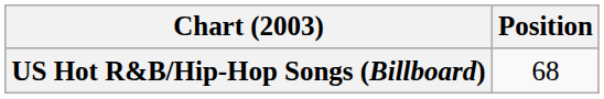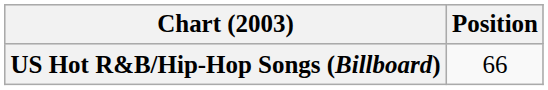 <table class="wikitable plainrowheaders" style="text-align:center">
 <tr>
 <th scope="col">Chart (2003)</th>
 <th scope="col">Position</th>
 </tr>
 <tr>
 <th scope="row">US Hot R&B/Hip-Hop Songs (<em>Billboard</em>)</th>
-<td>68</td>
+<td>66</td>
 </tr>
 </table>
